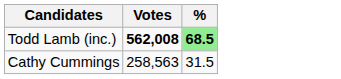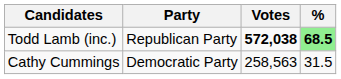 <table class="wikitable">
 <tr>
 <th>Candidates</th>
+<th>Party</th>
 <th>Votes</th>
 <th>%</th>
 </tr>
 <tr>
 <td>Todd Lamb (inc.)</td>
-<td><strong>562,008</strong></td>
+<td>Republican Party</td>
+<td><strong>572,038</strong></td>
 <td style="background: lightgreen;"><strong>68.5</strong></td>
 </tr>
 <tr>
 <td>Cathy Cummings</td>
+<td>Democratic Party</td>
 <td>258,563</td>
 <td>31.5</td>
 </tr>
 </table>
